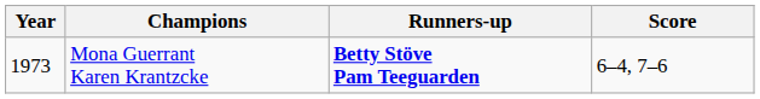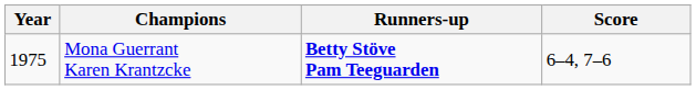 <table class="wikitable">
 <tr>
 <th style="width:40px">Year</th>
 <th style="width:200px">Champions</th>
 <th style="width:200px">Runners-up</th>
 <th style="width:120px" class="unsortable">Score</th>
 </tr>
 <tr>
-<td>1973</td>
+<td>1975</td>
 <td> <a href='#'>Mona Guerrant</a> <br>  <a href='#'>Karen Krantzcke</a></td>
 <td><strong> <a href='#'>Betty Stöve</a> <br>  <a href='#'>Pam Teeguarden</a></strong></td>
 <td>6–4, 7–6</td>
 </tr>
 </table>
